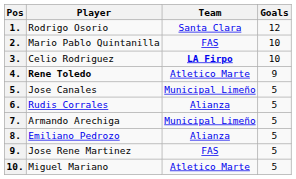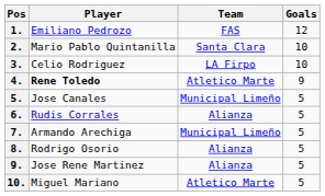 <table class="wikitable">
 <tr>
 <th align="center">Pos</th>
 <th align="center">Player</th>
 <th align="center">Team</th>
 <th align="center">Goals</th>
 </tr>
 <tr>
 <th align="center">1.</th>
-<td>  Rodrigo Osorio</td>
-<td align="center"><a href='#'>Santa Clara</a></td>
+<td> <a href='#'>Emiliano Pedrozo</a></td>
+<td align="center"><a href='#'>FAS</a></td>
 <td align="center">12</td>
 </tr>
 <tr>
 <th align="center">2.</th>
 <td>  Mario Pablo Quintanilla</td>
-<td align="center"><a href='#'>FAS</a></td>
+<td align="center"><a href='#'>Santa Clara</a></td>
 <td align="center">10</td>
 </tr>
 <tr>
 <th align="center">3.</th>
 <td>  Celio Rodriguez</td>
-<td align="center"><strong><a href='#'>LA Firpo</a></strong></td>
+<td align="center"><a href='#'>LA Firpo</a></td>
 <td align="center">10</td>
 </tr>
 <tr>
 <th align="center">4.</th>
 <td><strong>  Rene Toledo</strong></td>
 <td align="center"><a href='#'>Atletico Marte</a></td>
 <td align="center">9</td>
 </tr>
 <tr>
 <th align="center">5.</th>
 <td>  Jose Canales</td>
 <td align="center"><a href='#'>Municipal Limeño</a></td>
 <td align="center">5</td>
 </tr>
 <tr>
 <th align="center">6.</th>
 <td> <a href='#'>Rudis Corrales</a></td>
 <td align="center"><a href='#'>Alianza</a></td>
 <td align="center">5</td>
 </tr>
 <tr>
 <th align="center">7.</th>
 <td>  Armando Arechiga</td>
 <td align="center"><a href='#'>Municipal Limeño</a></td>
 <td align="center">5</td>
 </tr>
 <tr>
 <th align="center">8.</th>
-<td> <a href='#'>Emiliano Pedrozo</a></td>
+<td>  Rodrigo Osorio</td>
 <td align="center"><a href='#'>Alianza</a></td>
 <td align="center">5</td>
 </tr>
 <tr>
 <th align="center">9.</th>
 <td>  Jose Rene Martinez</td>
-<td align="center"><a href='#'>FAS</a></td>
+<td align="center"><a href='#'>Alianza</a></td>
 <td align="center">5</td>
 </tr>
 <tr>
 <th align="center">10.</th>
 <td>  Miguel Mariano</td>
 <td align="center"><a href='#'>Atletico Marte</a></td>
 <td align="center">5</td>
 </tr>
 </table>
